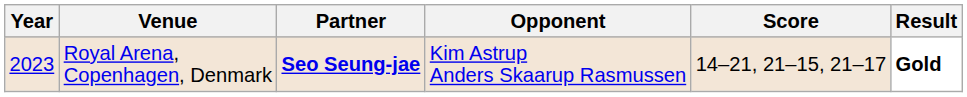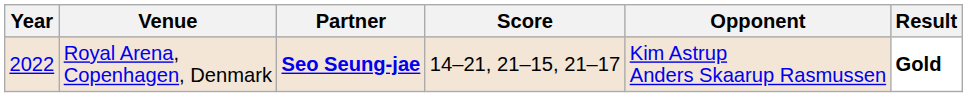 <table class="sortable wikitable" style="font-size: 90%;">
 <tr>
 <th>Year</th>
 <th>Venue</th>
 <th>Partner</th>
+<th>Score</th>
 <th>Opponent</th>
-<th>Score</th>
 <th>Result</th>
 </tr>
 <tr style="background:#F3E6D7">
-<td align="center"><a href='#'>2023</a></td>
+<td align="center"><a href='#'>2022</a></td>
 <td align="left"><a href='#'>Royal Arena</a>,<br><a href='#'>Copenhagen</a>, Denmark</td>
 <td align="left"><strong> <a href='#'>Seo Seung-jae</a></strong></td>
+<td align="left">14–21, 21–15, 21–17</td>
 <td align="left"> <a href='#'>Kim Astrup</a><br> <a href='#'>Anders Skaarup Rasmussen</a></td>
-<td align="left">14–21, 21–15, 21–17</td>
 <td style="text-align:left; background:white"> <strong>Gold</strong></td>
 </tr>
 </table>
